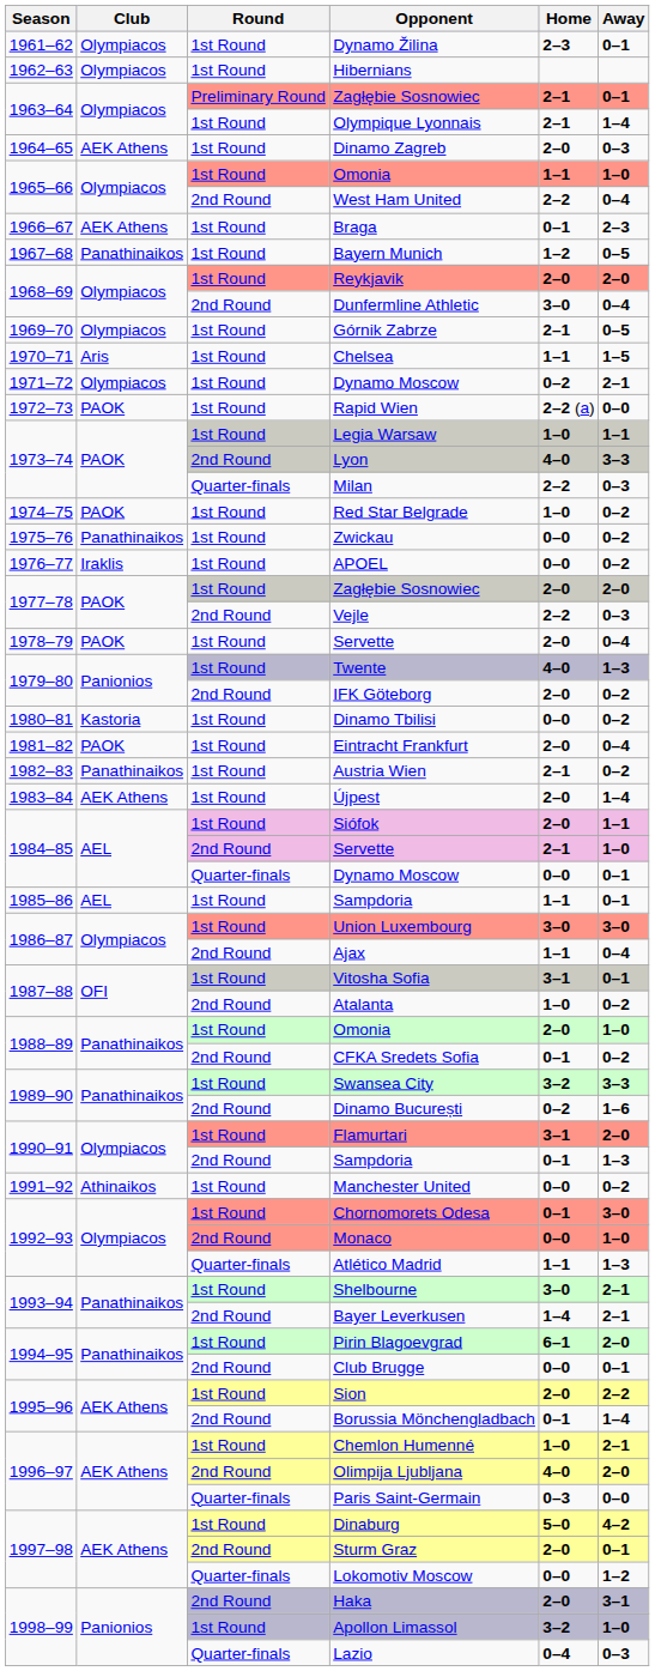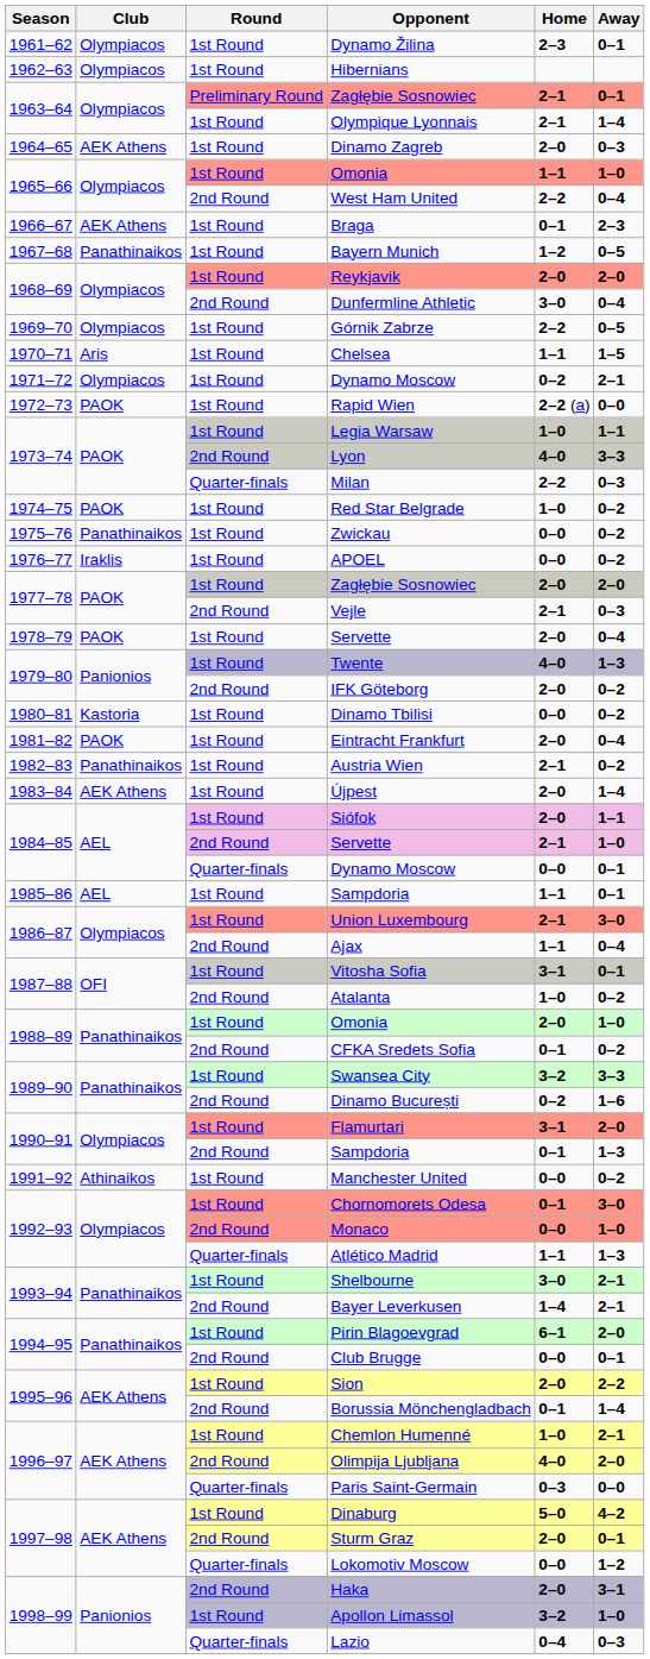 <table class="wikitable" style="text-align: left; font-size:95%">
 <tr bgcolor="#ccccff">
 <th>Season</th>
 <th>Club</th>
 <th>Round</th>
 <th>Opponent</th>
 <th>Home</th>
 <th>Away</th>
 </tr>
 <tr>
 <td><a href='#'>1961–62</a></td>
 <td><a href='#'>Olympiacos</a></td>
 <td><a href='#'>1st Round</a></td>
 <td> <a href='#'>Dynamo Žilina</a></td>
 <td><strong>2–3</strong></td>
 <td><strong>0–1</strong></td>
 </tr>
 <tr>
 <td><a href='#'>1962–63</a></td>
 <td><a href='#'>Olympiacos</a></td>
 <td><a href='#'>1st Round</a></td>
 <td> <a href='#'>Hibernians</a></td>
 <td><strong> </strong></td>
 <td><strong> </strong></td>
 </tr>
 <tr>
 <td rowspan=2><a href='#'>1963–64</a></td>
 <td rowspan=2><a href='#'>Olympiacos</a></td>
 <td style="background-color:#FF9589"><a href='#'>Preliminary Round</a></td>
 <td style="background-color:#FF9589"> <a href='#'>Zagłębie Sosnowiec</a></td>
 <td style="background-color:#FF9589"><strong>2–1</strong></td>
 <td style="background-color:#FF9589"><strong>0–1</strong></td>
 </tr>
 <tr>
 <td><a href='#'>1st Round</a></td>
 <td> <a href='#'>Olympique Lyonnais</a></td>
 <td><strong>2–1</strong></td>
 <td><strong>1–4</strong></td>
 </tr>
 <tr>
 <td><a href='#'>1964–65</a></td>
 <td><a href='#'>AEK Athens</a></td>
 <td><a href='#'>1st Round</a></td>
 <td> <a href='#'>Dinamo Zagreb</a></td>
 <td><strong>2–0</strong></td>
 <td><strong>0–3</strong></td>
 </tr>
 <tr>
 <td rowspan=2><a href='#'>1965–66</a></td>
 <td rowspan=2><a href='#'>Olympiacos</a></td>
 <td style="background-color:#FF9589"><a href='#'>1st Round</a></td>
 <td style="background-color:#FF9589"> <a href='#'>Omonia</a></td>
 <td style="background-color:#FF9589"><strong>1–1</strong></td>
 <td style="background-color:#FF9589"><strong>1–0</strong></td>
 </tr>
 <tr>
 <td><a href='#'>2nd Round</a></td>
 <td> <a href='#'>West Ham United</a></td>
 <td><strong>2–2</strong></td>
 <td><strong>0–4</strong></td>
 </tr>
 <tr>
 <td><a href='#'>1966–67</a></td>
 <td><a href='#'>AEK Athens</a></td>
 <td><a href='#'>1st Round</a></td>
 <td> <a href='#'>Braga</a></td>
 <td><strong>0–1</strong></td>
 <td><strong>2–3</strong></td>
 </tr>
 <tr>
 <td><a href='#'>1967–68</a></td>
 <td><a href='#'>Panathinaikos</a></td>
 <td><a href='#'>1st Round</a></td>
 <td> <a href='#'>Bayern Munich</a></td>
 <td><strong>1–2</strong></td>
 <td><strong>0–5</strong></td>
 </tr>
 <tr>
 <td rowspan="2"><a href='#'>1968–69</a></td>
 <td rowspan="2"><a href='#'>Olympiacos</a></td>
 <td style="background-color:#FF9589"><a href='#'>1st Round</a></td>
 <td style="background-color:#FF9589"> <a href='#'>Reykjavik</a></td>
 <td style="background-color:#FF9589"><strong>2–0</strong></td>
 <td style="background-color:#FF9589"><strong>2–0</strong></td>
 </tr>
 <tr>
 <td><a href='#'>2nd Round</a></td>
 <td> <a href='#'>Dunfermline Athletic</a></td>
 <td><strong>3–0</strong></td>
 <td><strong>0–4</strong></td>
 </tr>
 <tr>
 <td><a href='#'>1969–70</a></td>
 <td><a href='#'>Olympiacos</a></td>
 <td><a href='#'>1st Round</a></td>
 <td> <a href='#'>Górnik Zabrze</a></td>
-<td><strong>2–1</strong></td>
+<td><strong>2–2</strong></td>
 <td><strong>0–5</strong></td>
 </tr>
 <tr>
 <td><a href='#'>1970–71</a></td>
 <td><a href='#'>Aris</a></td>
 <td><a href='#'>1st Round</a></td>
 <td> <a href='#'>Chelsea</a></td>
 <td><strong>1–1</strong></td>
 <td><strong>1–5</strong></td>
 </tr>
 <tr>
 <td><a href='#'>1971–72</a></td>
 <td><a href='#'>Olympiacos</a></td>
 <td><a href='#'>1st Round</a></td>
 <td> <a href='#'>Dynamo Moscow</a></td>
 <td><strong>0–2</strong></td>
 <td><strong>2–1</strong></td>
 </tr>
 <tr>
 <td><a href='#'>1972–73</a></td>
 <td><a href='#'>PAOK</a></td>
 <td><a href='#'>1st Round</a></td>
 <td> <a href='#'>Rapid Wien</a></td>
 <td><strong>2–2</strong> (<a href='#'>a</a>)</td>
 <td><strong>0–0</strong></td>
 </tr>
 <tr>
 <td rowspan=3><a href='#'>1973–74</a></td>
 <td rowspan=3><a href='#'>PAOK</a></td>
 <td style="background-color:#CACAC1"><a href='#'>1st Round</a></td>
 <td style="background-color:#CACAC1"> <a href='#'>Legia Warsaw</a></td>
 <td style="background-color:#CACAC1"><strong>1–0</strong></td>
 <td style="background-color:#CACAC1"><strong>1–1</strong></td>
 </tr>
 <tr>
 <td style="background-color:#CACAC1"><a href='#'>2nd Round</a></td>
 <td style="background-color:#CACAC1"> <a href='#'>Lyon</a></td>
 <td style="background-color:#CACAC1"><strong>4–0</strong></td>
 <td style="background-color:#CACAC1"><strong>3–3</strong></td>
 </tr>
 <tr>
 <td><a href='#'>Quarter-finals</a></td>
 <td> <a href='#'>Milan</a></td>
 <td><strong>2–2</strong></td>
 <td><strong>0–3</strong></td>
 </tr>
 <tr>
 <td><a href='#'>1974–75</a></td>
 <td><a href='#'>PAOK</a></td>
 <td><a href='#'>1st Round</a></td>
 <td> <a href='#'>Red Star Belgrade</a></td>
 <td><strong>1–0</strong></td>
 <td><strong>0–2</strong> </td>
 </tr>
 <tr>
 <td><a href='#'>1975–76</a></td>
 <td><a href='#'>Panathinaikos</a></td>
 <td><a href='#'>1st Round</a></td>
 <td> <a href='#'>Zwickau</a></td>
 <td><strong>0–0</strong></td>
 <td><strong>0–2</strong></td>
 </tr>
 <tr>
 <td><a href='#'>1976–77</a></td>
 <td><a href='#'>Iraklis</a></td>
 <td><a href='#'>1st Round</a></td>
 <td> <a href='#'>APOEL</a></td>
 <td><strong>0–0</strong></td>
 <td><strong>0–2</strong></td>
 </tr>
 <tr>
 <td rowspan=2><a href='#'>1977–78</a></td>
 <td rowspan=2><a href='#'>PAOK</a></td>
 <td style="background-color:#CACAC1"><a href='#'>1st Round</a></td>
 <td style="background-color:#CACAC1"> <a href='#'>Zagłębie Sosnowiec</a></td>
 <td style="background-color:#CACAC1"><strong>2–0</strong></td>
 <td style="background-color:#CACAC1"><strong>2–0</strong></td>
 </tr>
 <tr>
 <td><a href='#'>2nd Round</a></td>
 <td> <a href='#'>Vejle</a></td>
-<td><strong>2–2</strong></td>
+<td><strong>2–1</strong></td>
 <td><strong>0–3</strong></td>
 </tr>
 <tr>
 <td><a href='#'>1978–79</a></td>
 <td><a href='#'>PAOK</a></td>
 <td><a href='#'>1st Round</a></td>
 <td> <a href='#'>Servette</a></td>
 <td><strong>2–0</strong></td>
 <td><strong>0–4</strong></td>
 </tr>
 <tr>
 <td rowspan=2><a href='#'>1979–80</a></td>
 <td rowspan=2><a href='#'>Panionios</a></td>
 <td style="background-color:#B9B7CE"><a href='#'>1st Round</a></td>
 <td style="background-color:#B9B7CE"> <a href='#'>Twente</a></td>
 <td style="background-color:#B9B7CE"><strong>4–0</strong></td>
 <td style="background-color:#B9B7CE"><strong>1–3</strong></td>
 </tr>
 <tr>
 <td><a href='#'>2nd Round</a></td>
 <td> <a href='#'>IFK Göteborg</a></td>
 <td><strong>2–0</strong></td>
 <td><strong>0–2</strong></td>
 </tr>
 <tr>
 <td><a href='#'>1980–81</a></td>
 <td><a href='#'>Kastoria</a></td>
 <td><a href='#'>1st Round</a></td>
 <td> <a href='#'>Dinamo Tbilisi</a></td>
 <td><strong>0–0</strong></td>
 <td><strong>0–2</strong></td>
 </tr>
 <tr>
 <td><a href='#'>1981–82</a></td>
 <td><a href='#'>PAOK</a></td>
 <td><a href='#'>1st Round</a></td>
 <td> <a href='#'>Eintracht Frankfurt</a></td>
 <td><strong>2–0</strong> </td>
 <td><strong>0–4</strong></td>
 </tr>
 <tr>
 <td><a href='#'>1982–83</a></td>
 <td><a href='#'>Panathinaikos</a></td>
 <td><a href='#'>1st Round</a></td>
 <td> <a href='#'>Austria Wien</a></td>
 <td><strong>2–1</strong></td>
 <td><strong>0–2</strong></td>
 </tr>
 <tr>
 <td><a href='#'>1983–84</a></td>
 <td><a href='#'>AEK Athens</a></td>
 <td><a href='#'>1st Round</a></td>
 <td> <a href='#'>Újpest</a></td>
 <td><strong>2–0</strong></td>
 <td><strong>1–4</strong></td>
 </tr>
 <tr>
 <td rowspan=3><a href='#'>1984–85</a></td>
 <td rowspan=3><a href='#'>AEL</a></td>
 <td style="background-color:#F0BBE5"><a href='#'>1st Round</a></td>
 <td style="background-color:#F0BBE5"> <a href='#'>Siófok</a></td>
 <td style="background-color:#F0BBE5"><strong>2–0</strong></td>
 <td style="background-color:#F0BBE5"><strong>1–1</strong></td>
 </tr>
 <tr>
 <td style="background-color:#F0BBE5"><a href='#'>2nd Round</a></td>
 <td style="background-color:#F0BBE5"> <a href='#'>Servette</a></td>
 <td style="background-color:#F0BBE5"><strong>2–1</strong></td>
 <td style="background-color:#F0BBE5"><strong>1–0</strong></td>
 </tr>
 <tr>
 <td><a href='#'>Quarter-finals</a></td>
 <td> <a href='#'>Dynamo Moscow</a></td>
 <td><strong>0–0</strong></td>
 <td><strong>0–1</strong></td>
 </tr>
 <tr>
 <td><a href='#'>1985–86</a></td>
 <td><a href='#'>AEL</a></td>
 <td><a href='#'>1st Round</a></td>
 <td> <a href='#'>Sampdoria</a></td>
 <td><strong>1–1</strong></td>
 <td><strong>0–1</strong></td>
 </tr>
 <tr>
 <td rowspan=2><a href='#'>1986–87</a></td>
 <td rowspan=2><a href='#'>Olympiacos</a></td>
 <td style="background-color:#FF9589"><a href='#'>1st Round</a></td>
 <td style="background-color:#FF9589"> <a href='#'>Union Luxembourg</a></td>
-<td style="background-color:#FF9589"><strong>3–0</strong></td>
+<td style="background-color:#FF9589"><strong>2–1</strong></td>
 <td style="background-color:#FF9589"><strong>3–0</strong></td>
 </tr>
 <tr>
 <td><a href='#'>2nd Round</a></td>
 <td> <a href='#'>Ajax</a></td>
 <td><strong>1–1</strong></td>
 <td><strong>0–4</strong></td>
 </tr>
 <tr>
 <td rowspan=2><a href='#'>1987–88</a></td>
 <td rowspan=2><a href='#'>OFI</a></td>
 <td style="background-color:#CACAC1"><a href='#'>1st Round</a></td>
 <td style="background-color:#CACAC1"> <a href='#'>Vitosha Sofia</a></td>
 <td style="background-color:#CACAC1"><strong>3–1</strong></td>
 <td style="background-color:#CACAC1"><strong>0–1</strong></td>
 </tr>
 <tr>
 <td><a href='#'>2nd Round</a></td>
 <td> <a href='#'>Atalanta</a></td>
 <td><strong>1–0</strong></td>
 <td><strong>0–2</strong></td>
 </tr>
 <tr>
 <td rowspan=2><a href='#'>1988–89</a></td>
 <td rowspan=2><a href='#'>Panathinaikos</a></td>
 <td style="background-color:#CFC"><a href='#'>1st Round</a></td>
 <td style="background-color:#CFC"> <a href='#'>Omonia</a></td>
 <td style="background-color:#CFC"><strong>2–0</strong></td>
 <td style="background-color:#CFC"><strong>1–0</strong></td>
 </tr>
 <tr>
 <td><a href='#'>2nd Round</a></td>
 <td> <a href='#'>CFKA Sredets Sofia</a></td>
 <td><strong>0–1</strong></td>
 <td><strong>0–2</strong></td>
 </tr>
 <tr>
 <td rowspan=2><a href='#'>1989–90</a></td>
 <td rowspan=2><a href='#'>Panathinaikos</a></td>
 <td style="background-color:#CFC"><a href='#'>1st Round</a></td>
 <td style="background-color:#CFC"> <a href='#'>Swansea City</a></td>
 <td style="background-color:#CFC"><strong>3–2</strong></td>
 <td style="background-color:#CFC"><strong>3–3</strong></td>
 </tr>
 <tr>
 <td><a href='#'>2nd Round</a></td>
 <td> <a href='#'>Dinamo București</a></td>
 <td><strong>0–2</strong></td>
 <td><strong>1–6</strong></td>
 </tr>
 <tr>
 <td rowspan=2><a href='#'>1990–91</a></td>
 <td rowspan=2><a href='#'>Olympiacos</a></td>
 <td style="background-color:#FF9589"><a href='#'>1st Round</a></td>
 <td style="background-color:#FF9589"> <a href='#'>Flamurtari</a></td>
 <td style="background-color:#FF9589"><strong>3–1</strong></td>
 <td style="background-color:#FF9589"><strong>2–0</strong></td>
 </tr>
 <tr>
 <td><a href='#'>2nd Round</a></td>
 <td> <a href='#'>Sampdoria</a></td>
 <td><strong>0–1</strong></td>
 <td><strong>1–3</strong></td>
 </tr>
 <tr>
 <td><a href='#'>1991–92</a></td>
 <td><a href='#'>Athinaikos</a></td>
 <td><a href='#'>1st Round</a></td>
 <td> <a href='#'>Manchester United</a></td>
 <td><strong>0–0</strong></td>
 <td><strong>0–2</strong> </td>
 </tr>
 <tr>
 <td rowspan=3><a href='#'>1992–93</a></td>
 <td rowspan=3><a href='#'>Olympiacos</a></td>
 <td style="background-color:#FF9589"><a href='#'>1st Round</a></td>
 <td style="background-color:#FF9589"> <a href='#'>Chornomorets Odesa</a></td>
 <td style="background-color:#FF9589"><strong>0–1</strong></td>
 <td style="background-color:#FF9589"><strong>3–0</strong></td>
 </tr>
 <tr>
 <td style="background-color:#FF9589"><a href='#'>2nd Round</a></td>
 <td style="background-color:#FF9589"> <a href='#'>Monaco</a></td>
 <td style="background-color:#FF9589"><strong>0–0</strong></td>
 <td style="background-color:#FF9589"><strong>1–0</strong></td>
 </tr>
 <tr>
 <td><a href='#'>Quarter-finals</a></td>
 <td> <a href='#'>Atlético Madrid</a></td>
 <td><strong>1–1</strong></td>
 <td><strong>1–3</strong></td>
 </tr>
 <tr>
 <td rowspan=2><a href='#'>1993–94</a></td>
 <td rowspan=2><a href='#'>Panathinaikos</a></td>
 <td style="background-color:#CFC"><a href='#'>1st Round</a></td>
 <td style="background-color:#CFC"> <a href='#'>Shelbourne</a></td>
 <td style="background-color:#CFC"><strong>3–0</strong></td>
 <td style="background-color:#CFC"><strong>2–1</strong></td>
 </tr>
 <tr>
 <td><a href='#'>2nd Round</a></td>
 <td> <a href='#'>Bayer Leverkusen</a></td>
 <td><strong>1–4</strong></td>
 <td><strong>2–1</strong></td>
 </tr>
 <tr>
 <td rowspan=2><a href='#'>1994–95</a></td>
 <td rowspan=2><a href='#'>Panathinaikos</a></td>
 <td style="background-color:#CFC"><a href='#'>1st Round</a></td>
 <td style="background-color:#CFC"> <a href='#'>Pirin Blagoevgrad</a></td>
 <td style="background-color:#CFC"><strong>6–1</strong></td>
 <td style="background-color:#CFC"><strong>2–0</strong></td>
 </tr>
 <tr>
 <td><a href='#'>2nd Round</a></td>
 <td> <a href='#'>Club Brugge</a></td>
 <td><strong>0–0</strong></td>
 <td><strong>0–1</strong></td>
 </tr>
 <tr>
 <td rowspan=2><a href='#'>1995–96</a></td>
 <td rowspan=2><a href='#'>AEK Athens</a></td>
 <td style="background-color:#FFFF99"><a href='#'>1st Round</a></td>
 <td style="background-color:#FFFF99"> <a href='#'>Sion</a></td>
 <td style="background-color:#FFFF99"><strong>2–0</strong></td>
 <td style="background-color:#FFFF99"><strong>2–2</strong></td>
 </tr>
 <tr>
 <td><a href='#'>2nd Round</a></td>
 <td> <a href='#'>Borussia Mönchengladbach</a></td>
 <td><strong>0–1</strong></td>
 <td><strong>1–4</strong></td>
 </tr>
 <tr>
 <td rowspan=3><a href='#'>1996–97</a></td>
 <td rowspan=3><a href='#'>AEK Athens</a></td>
 <td style="background-color:#FFFF99"><a href='#'>1st Round</a></td>
 <td style="background-color:#FFFF99"> <a href='#'>Chemlon Humenné</a></td>
 <td style="background-color:#FFFF99"><strong>1–0</strong></td>
 <td style="background-color:#FFFF99"><strong>2–1</strong></td>
 </tr>
 <tr>
 <td style="background-color:#FFFF99"><a href='#'>2nd Round</a></td>
 <td style="background-color:#FFFF99"> <a href='#'>Olimpija Ljubljana</a></td>
 <td style="background-color:#FFFF99"><strong>4–0</strong></td>
 <td style="background-color:#FFFF99"><strong>2–0</strong></td>
 </tr>
 <tr>
 <td><a href='#'>Quarter-finals</a></td>
 <td> <a href='#'>Paris Saint-Germain</a></td>
 <td><strong>0–3</strong></td>
 <td><strong>0–0</strong></td>
 </tr>
 <tr>
 <td rowspan=3><a href='#'>1997–98</a></td>
 <td rowspan=3><a href='#'>AEK Athens</a></td>
 <td style="background-color:#FFFF99"><a href='#'>1st Round</a></td>
 <td style="background-color:#FFFF99"> <a href='#'>Dinaburg</a></td>
 <td style="background-color:#FFFF99"><strong>5–0</strong></td>
 <td style="background-color:#FFFF99"><strong>4–2</strong></td>
 </tr>
 <tr>
 <td style="background-color:#FFFF99"><a href='#'>2nd Round</a></td>
 <td style="background-color:#FFFF99"> <a href='#'>Sturm Graz</a></td>
 <td style="background-color:#FFFF99"><strong>2–0</strong></td>
 <td style="background-color:#FFFF99"><strong>0–1</strong></td>
 </tr>
 <tr>
 <td><a href='#'>Quarter-finals</a></td>
 <td> <a href='#'>Lokomotiv Moscow</a></td>
 <td><strong>0–0</strong></td>
 <td><strong>1–2</strong></td>
 </tr>
 <tr>
 <td rowspan=3><a href='#'>1998–99</a></td>
 <td rowspan=3><a href='#'>Panionios</a></td>
 <td style="background-color:#B9B7CE"><a href='#'>2nd Round</a></td>
 <td style="background-color:#B9B7CE"> <a href='#'>Haka</a></td>
 <td style="background-color:#B9B7CE"><strong>2–0</strong></td>
 <td style="background-color:#B9B7CE"><strong>3–1</strong></td>
 </tr>
 <tr>
 <td style="background-color:#B9B7CE"><a href='#'>1st Round</a></td>
 <td style="background-color:#B9B7CE"> <a href='#'>Apollon Limassol</a></td>
 <td style="background-color:#B9B7CE"><strong>3–2</strong></td>
 <td style="background-color:#B9B7CE"><strong>1–0</strong></td>
 </tr>
 <tr>
 <td><a href='#'>Quarter-finals</a></td>
 <td> <a href='#'>Lazio</a></td>
 <td><strong>0–4</strong></td>
 <td><strong>0–3</strong></td>
 </tr>
 </table>
